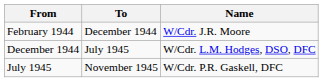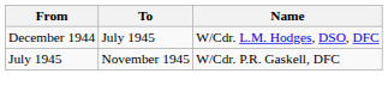 <table class="wikitable">
 <tr>
 <th>From</th>
 <th>To</th>
 <th>Name</th>
-</tr>
-<tr>
-<td>February 1944</td>
-<td>December 1944</td>
-<td><a href='#'>W/Cdr.</a> J.R. Moore</td>
 </tr>
 <tr>
 <td>December 1944</td>
 <td>July 1945</td>
 <td>W/Cdr. <a href='#'>L.M. Hodges</a>, <a href='#'>DSO</a>, <a href='#'>DFC</a></td>
 </tr>
 <tr>
 <td>July 1945</td>
 <td>November 1945</td>
 <td>W/Cdr. P.R. Gaskell, DFC</td>
 </tr>
 </table>
